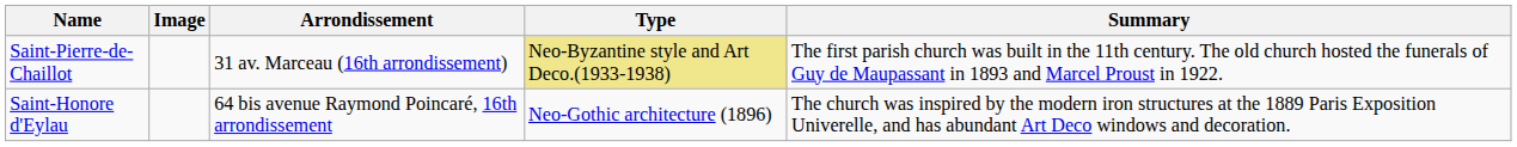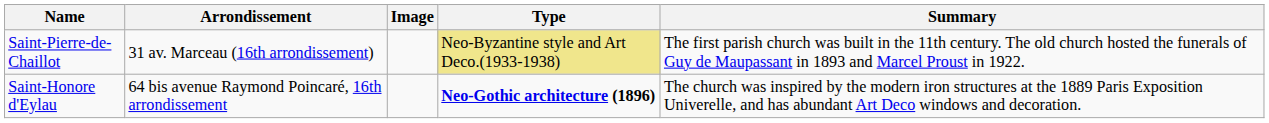 <table class="wikitable">
 <tr>
 <th>Name</th>
+<th>Arrondissement</th>
 <th>Image</th>
-<th>Arrondissement</th>
 <th>Type</th>
 <th>Summary</th>
 </tr>
 <tr>
 <td><a href='#'>Saint-Pierre-de-Chaillot</a></td>
+<td>31 av. Marceau (<a href='#'>16th arrondissement</a>)</td>
 <td></td>
-<td>31 av. Marceau (<a href='#'>16th arrondissement</a>)</td>
 <td style="background: khaki;">Neo-Byzantine style and Art Deco.(1933-1938)</td>
 <td>The first parish church was built in the 11th century. The old church hosted the funerals of <a href='#'>Guy de Maupassant</a> in 1893 and <a href='#'>Marcel Proust</a> in 1922. </td>
 </tr>
 <tr>
 <td><a href='#'>Saint-Honore d'Eylau</a></td>
+<td>64 bis avenue Raymond Poincaré, <a href='#'>16th arrondissement</a></td>
 <td></td>
-<td>64 bis avenue Raymond Poincaré, <a href='#'>16th arrondissement</a></td>
-<td><a href='#'>Neo-Gothic architecture</a> (1896)</td>
+<td><strong><a href='#'>Neo-Gothic architecture</a> (1896)</strong></td>
 <td>The church was inspired by the modern iron structures at the 1889 Paris Exposition Univerelle, and has abundant <a href='#'>Art Deco</a> windows and decoration.</td>
 </tr>
 </table>
